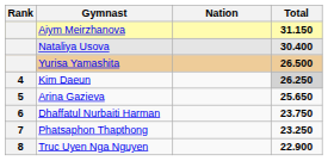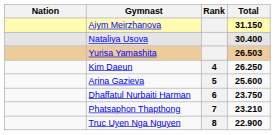 <table class="wikitable sortable" style="text-align:center; font-size:85%">
 <tr>
+<th ! scope="col" style="width:120px;">Nation</th>
+<th ! scope="col" style="width:170px;">Gymnast</th>
 <th scope="col" style="width:20px;">Rank</th>
-<th ! scope="col" style="width:170px;">Gymnast</th>
-<th ! scope="col" style="width:120px;">Nation</th>
 <th ! scope="col" style="width:60px;">Total</th>
 </tr>
 <tr bgcolor=fffcaf>
+<td style="text-align:left;"></td>
+<td align=left><a href='#'>Aiym Meirzhanova</a></td>
 <th scope=row></th>
-<td align=left><a href='#'>Aiym Meirzhanova</a></td>
-<td style="text-align:left;"></td>
 <td><strong>31.150</strong></td>
 </tr>
 <tr bgcolor=e5e5e5>
+<td style="text-align:left;"></td>
+<td align=left><a href='#'>Nataliya Usova</a></td>
 <th scope=row></th>
-<td align=left><a href='#'>Nataliya Usova</a></td>
-<td style="text-align:left;"></td>
 <td><strong>30.400</strong></td>
 </tr>
 <tr bgcolor=eecc99>
+<td style="text-align:left;"></td>
+<td align=left><a href='#'>Yurisa Yamashita</a></td>
 <th scope=row></th>
-<td align=left><a href='#'>Yurisa Yamashita</a></td>
-<td style="text-align:left;"></td>
-<td><strong>26.500</strong></td>
+<td><strong>26.503</strong></td>
 </tr>
 <tr>
+<td style="text-align:left;"></td>
+<td align=left><a href='#'>Kim Daeun</a></td>
 <th scope=row>4</th>
-<td align=left><a href='#'>Kim Daeun</a></td>
-<td style="text-align:left;"></td>
-<td style="background: lightgrey;"><strong>26.250</strong></td>
+<td><strong>26.250</strong></td>
 </tr>
 <tr>
+<td style="text-align:left;"></td>
+<td align=left><a href='#'>Arina Gazieva</a></td>
 <th scope=row>5</th>
-<td align=left><a href='#'>Arina Gazieva</a></td>
-<td style="text-align:left;"></td>
-<td><strong>25.650</strong></td>
+<td><strong>25.600</strong></td>
 </tr>
 <tr>
+<td style="text-align:left;"></td>
+<td align=left><a href='#'>Dhaffatul Nurbaiti Harman</a></td>
 <th scope=row>6</th>
-<td align=left><a href='#'>Dhaffatul Nurbaiti Harman</a></td>
-<td style="text-align:left;"></td>
 <td><strong>23.750</strong></td>
 </tr>
 <tr>
+<td style="text-align:left;"></td>
+<td align=left><a href='#'>Phatsaphon Thapthong</a></td>
 <th scope=row>7</th>
-<td align=left><a href='#'>Phatsaphon Thapthong</a></td>
-<td style="text-align:left;"></td>
-<td><strong>23.250</strong></td>
+<td><strong>23.210</strong></td>
 </tr>
 <tr>
+<td style="text-align:left;"></td>
+<td align=left><a href='#'>Truc Uyen Nga Nguyen</a></td>
 <th scope=row>8</th>
-<td align=left><a href='#'>Truc Uyen Nga Nguyen</a></td>
-<td style="text-align:left;"></td>
 <td><strong>22.900</strong></td>
 </tr>
 </table>
